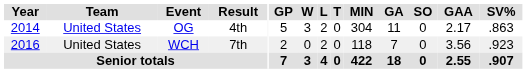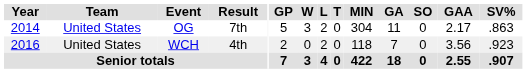 <table border="0" cellpadding="1" cellspacing="0" ID="Table3" style="text-align:center; width:40em;">
 <tr bgcolor="#e0e0e0">
 <th>Year</th>
 <th>Team</th>
 <th>Event</th>
 <th>Result</th>
 <th rowspan="99" bgcolor="#ffffff"></th>
 <th>GP</th>
 <th>W</th>
 <th>L</th>
 <th>T</th>
 <th>MIN</th>
 <th>GA</th>
 <th>SO</th>
 <th>GAA</th>
 <th>SV%</th>
 </tr>
 <tr>
 <td><a href='#'>2014</a></td>
 <td><a href='#'>United States</a></td>
 <td><a href='#'>OG</a></td>
-<td>4th</td>
+<td>7th</td>
 <td>5</td>
 <td>3</td>
 <td>2</td>
 <td>0</td>
 <td>304</td>
 <td>11</td>
 <td>0</td>
 <td>2.17</td>
 <td>.863</td>
 </tr>
 <tr bgcolor="#f0f0f0">
 <td><a href='#'>2016</a></td>
 <td>United States</td>
 <td><a href='#'>WCH</a></td>
-<td>7th</td>
+<td>4th</td>
 <td>2</td>
 <td>0</td>
 <td>2</td>
 <td>0</td>
 <td>118</td>
 <td>7</td>
 <td>0</td>
 <td>3.56</td>
 <td>.923</td>
 </tr>
 <tr bgcolor="#e0e0e0">
 <th colspan="4">Senior totals</th>
 <th>7</th>
 <th>3</th>
 <th>4</th>
 <th>0</th>
 <th>422</th>
 <th>18</th>
 <th>0</th>
 <th>2.55</th>
 <th>.907</th>
 </tr>
 </table>
